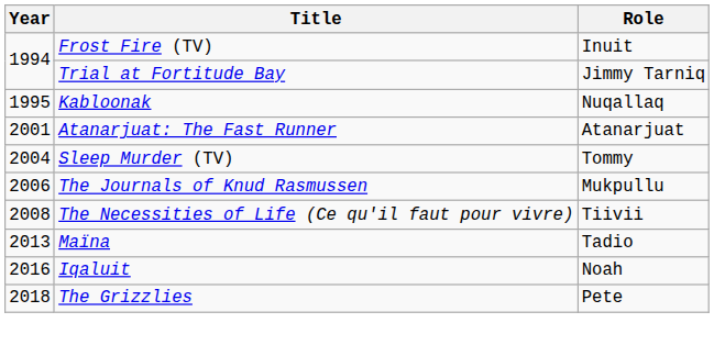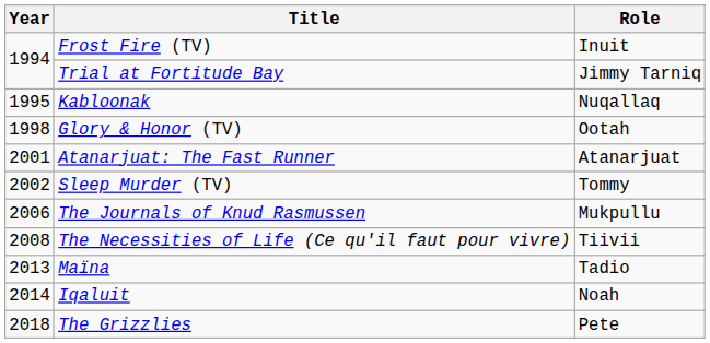 <table class="wikitable sortable">
 <tr>
 <th>Year</th>
 <th>Title</th>
 <th>Role</th>
 </tr>
 <tr>
 <td rowspan="2">1994</td>
 <td><em><a href='#'>Frost Fire</a></em> (TV)</td>
 <td>Inuit</td>
 </tr>
 <tr>
 <td><em><a href='#'>Trial at Fortitude Bay</a></em></td>
 <td>Jimmy Tarniq</td>
 </tr>
 <tr>
 <td>1995</td>
 <td><em><a href='#'>Kabloonak</a></em></td>
 <td>Nuqallaq</td>
 </tr>
 <tr>
+<td>1998</td>
+<td><em><a href='#'>Glory & Honor</a></em> (TV)</td>
+<td>Ootah</td>
+</tr>
+<tr>
 <td>2001</td>
 <td><em><a href='#'>Atanarjuat: The Fast Runner</a></em></td>
 <td>Atanarjuat</td>
 </tr>
 <tr>
-<td>2004</td>
+<td>2002</td>
 <td><em><a href='#'>Sleep Murder</a></em> (TV)</td>
 <td>Tommy</td>
 </tr>
 <tr>
 <td>2006</td>
 <td data-sort-value="Journals of Knud Rasmussen, The"><em><a href='#'>The Journals of Knud Rasmussen</a></em></td>
 <td>Mukpullu</td>
 </tr>
 <tr>
 <td>2008</td>
 <td data-sort-value="Necessities of Life, The"><em><a href='#'>The Necessities of Life</a> (Ce qu'il faut pour vivre)</em></td>
 <td>Tiivii</td>
 </tr>
 <tr>
 <td>2013</td>
 <td><em><a href='#'>Maïna</a></em></td>
 <td>Tadio</td>
 </tr>
 <tr>
-<td>2016</td>
+<td>2014</td>
 <td><em><a href='#'>Iqaluit</a></em></td>
 <td>Noah</td>
 </tr>
 <tr>
 <td>2018</td>
 <td data-sort-value="Grizzlies, The"><em><a href='#'>The Grizzlies</a></em></td>
 <td>Pete</td>
 </tr>
 </table>
